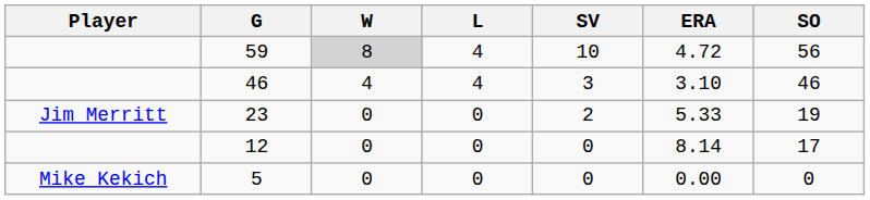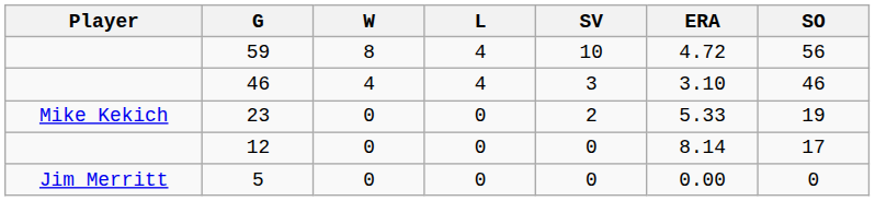 <table class="wikitable sortable">
 <tr>
 <th bgcolor="#DDDDFF" width="16%">Player</th>
 <th bgcolor="#DDDDFF" width="9%">G</th>
 <th bgcolor="#DDDDFF" width="9%">W</th>
 <th bgcolor="#DDDDFF" width="9%">L</th>
 <th bgcolor="#DDDDFF" width="9%">SV</th>
 <th bgcolor="#DDDDFF" width="9%">ERA</th>
 <th bgcolor="#DDDDFF" width="9%">SO</th>
 </tr>
 <tr align="center">
 <td></td>
 <td>59</td>
-<td style="background: lightgrey;">8</td>
+<td>8</td>
 <td>4</td>
 <td>10</td>
 <td>4.72</td>
 <td>56</td>
 </tr>
 <tr align="center">
 <td></td>
 <td>46</td>
 <td>4</td>
 <td>4</td>
 <td>3</td>
 <td>3.10</td>
 <td>46</td>
 </tr>
 <tr align="center">
-<td><a href='#'>Jim Merritt</a></td>
+<td><a href='#'>Mike Kekich</a></td>
 <td>23</td>
 <td>0</td>
 <td>0</td>
 <td>2</td>
 <td>5.33</td>
 <td>19</td>
 </tr>
 <tr align="center">
 <td></td>
 <td>12</td>
 <td>0</td>
 <td>0</td>
 <td>0</td>
 <td>8.14</td>
 <td>17</td>
 </tr>
 <tr align="center">
-<td><a href='#'>Mike Kekich</a></td>
+<td><a href='#'>Jim Merritt</a></td>
 <td>5</td>
 <td>0</td>
 <td>0</td>
 <td>0</td>
 <td>0.00</td>
 <td>0</td>
 </tr>
 </table>
